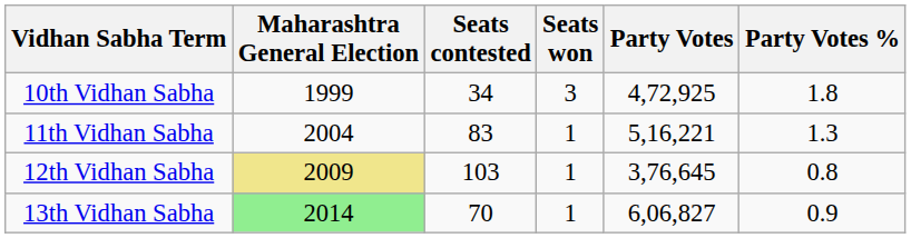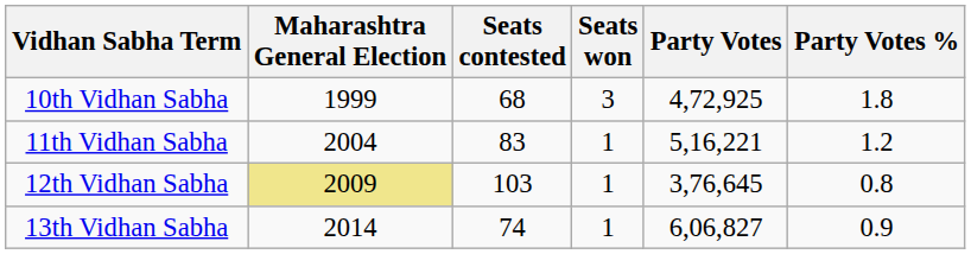 <table class="wikitable sortable" style="text-align:center;">
 <tr>
 <th>Vidhan Sabha Term</th>
 <th>Maharashtra<br>General Election</th>
 <th>Seats<br>contested</th>
 <th>Seats<br>won</th>
 <th>Party Votes</th>
 <th>Party Votes %</th>
 </tr>
 <tr>
 <td><a href='#'>10th Vidhan Sabha</a></td>
 <td>1999</td>
-<td>34</td>
+<td>68</td>
 <td>3</td>
 <td>4,72,925</td>
 <td>1.8</td>
 </tr>
 <tr>
 <td><a href='#'>11th Vidhan Sabha</a></td>
 <td>2004</td>
 <td>83</td>
 <td>1</td>
 <td>5,16,221</td>
-<td>1.3</td>
+<td>1.2</td>
 </tr>
 <tr>
 <td><a href='#'>12th Vidhan Sabha</a></td>
 <td style="background: khaki;">2009</td>
 <td>103</td>
 <td>1</td>
 <td>3,76,645</td>
 <td>0.8</td>
 </tr>
 <tr>
 <td><a href='#'>13th Vidhan Sabha</a></td>
-<td style="background: lightgreen;">2014</td>
-<td>70</td>
+<td>2014</td>
+<td>74</td>
 <td>1</td>
 <td>6,06,827</td>
 <td>0.9</td>
 </tr>
 </table>
